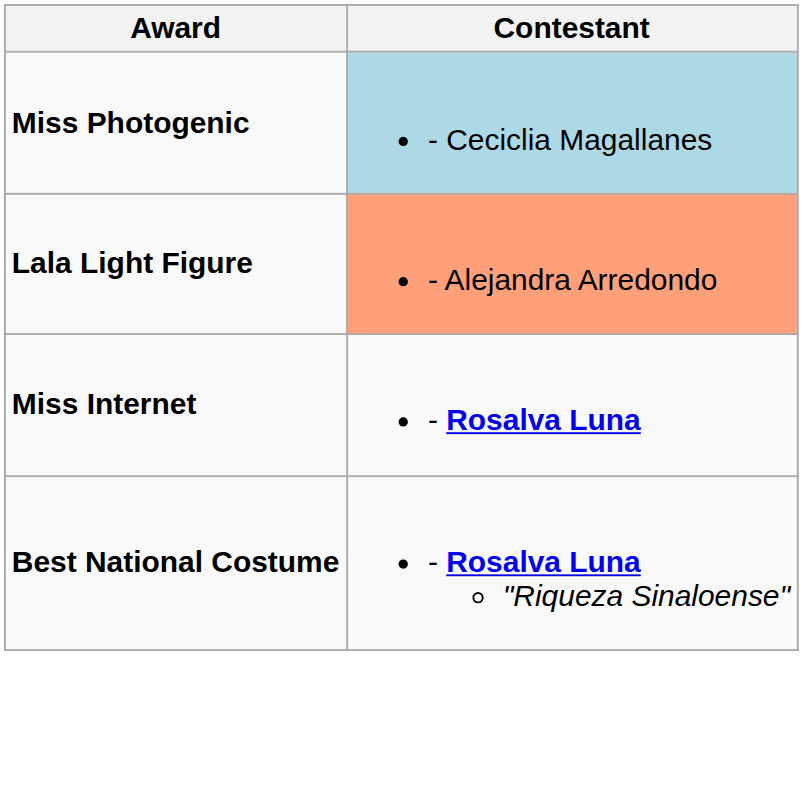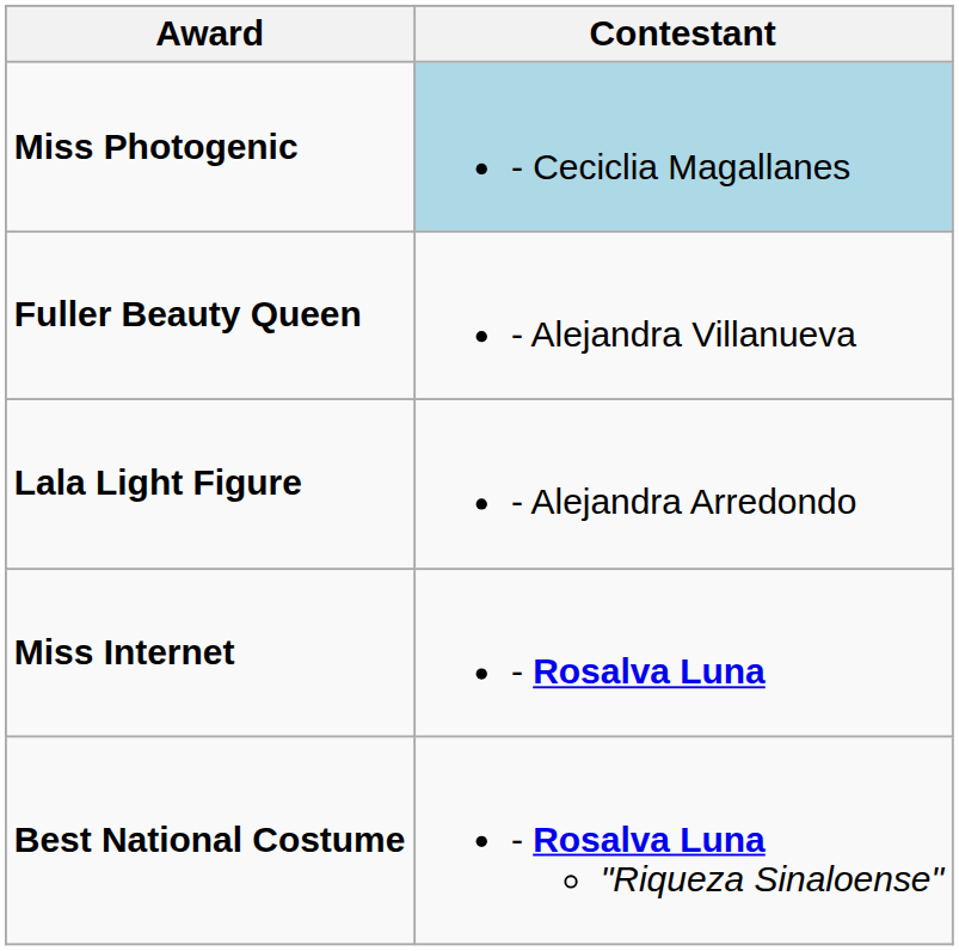 <table class="wikitable" border="1">
 <tr>
 <th>Award</th>
 <th>Contestant</th>
 </tr>
 <tr>
 <td><strong>Miss Photogenic</strong></td>
 <td style="background: lightblue;"><br><ul><li><strong></strong> - Ceciclia Magallanes</li></ul></td>
 </tr>
 <tr>
+<td><strong>Fuller Beauty Queen</strong></td>
+<td><br><ul><li><strong></strong> - Alejandra Villanueva</li></ul></td>
+</tr>
+<tr>
 <td><strong>Lala Light Figure</strong></td>
-<td style="background: lightsalmon;"><br><ul><li><strong></strong> - Alejandra Arredondo</li></ul></td>
+<td><br><ul><li><strong></strong> - Alejandra Arredondo</li></ul></td>
 </tr>
 <tr>
 <td><strong>Miss Internet</strong></td>
 <td><br><ul><li><strong></strong> - <strong><a href='#'>Rosalva Luna</a></strong></li></ul></td>
 </tr>
 <tr>
 <td><strong>Best National Costume</strong></td>
 <td><br><ul><li><strong></strong> - <strong><a href='#'>Rosalva Luna</a></strong><ul><li><em>"Riqueza Sinaloense"</em></li></ul></li></ul></td>
 </tr>
 </table>
